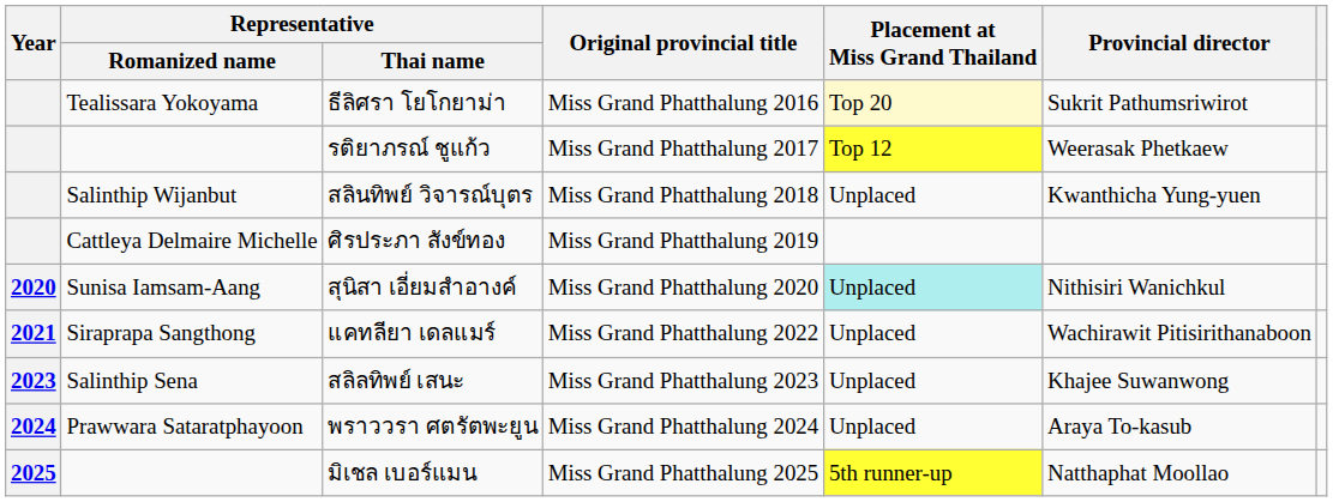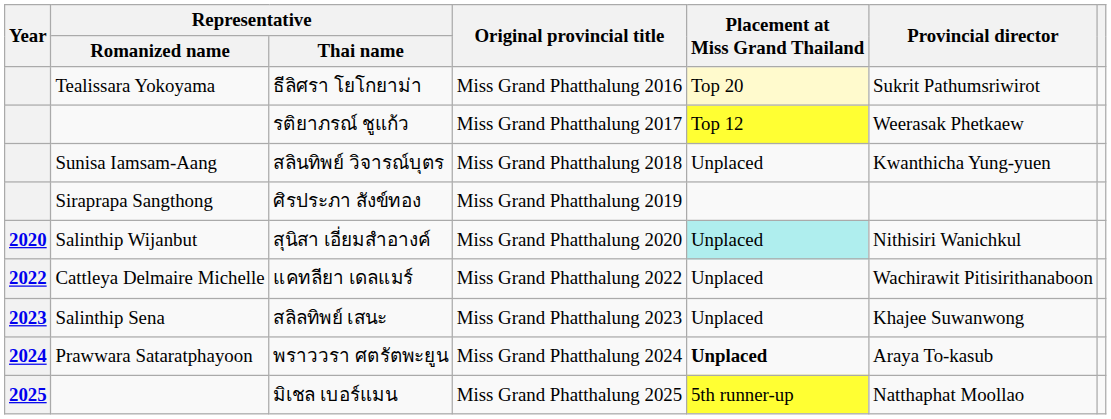 <table class="wikitable defaultcenter col2left col3left col6left" style="font-size:95%;">
 <tr>
 <th rowspan=2>Year</th>
 <th colspan=2>Representative</th>
 <th rowspan=2>Original provincial title</th>
 <th rowspan=2>Placement at<br>Miss Grand Thailand</th>
 <th rowspan=2>Provincial director</th>
 <th rowspan=2></th>
 </tr>
 <tr>
 <th>Romanized name</th>
 <th>Thai name</th>
 </tr>
 <tr>
 <th></th>
 <td>Tealissara Yokoyama</td>
 <td>ธีลิศรา โยโกยาม่า</td>
 <td>Miss Grand Phatthalung 2016</td>
 <td bgcolor=#FFFACD>Top 20</td>
 <td>Sukrit Pathumsriwirot</td>
 <td></td>
 </tr>
 <tr>
 <th></th>
 <td></td>
 <td>รติยาภรณ์ ชูแก้ว</td>
 <td>Miss Grand Phatthalung 2017</td>
 <td bgcolor=#FFFF33>Top 12</td>
 <td>Weerasak Phetkaew</td>
 <td></td>
 </tr>
 <tr>
 <th></th>
-<td>Salinthip Wijanbut</td>
+<td>Sunisa Iamsam-Aang</td>
 <td>สลินทิพย์ วิจารณ์บุตร</td>
 <td>Miss Grand Phatthalung 2018</td>
 <td>Unplaced</td>
 <td>Kwanthicha Yung-yuen</td>
 <td></td>
 </tr>
 <tr>
 <th></th>
-<td>Cattleya Delmaire Michelle</td>
+<td>Siraprapa Sangthong</td>
 <td>ศิรประภา สังข์ทอง</td>
 <td>Miss Grand Phatthalung 2019</td>
 <td></td>
 <td></td>
 <td></td>
 </tr>
 <tr>
 <th><a href='#'>2020</a></th>
-<td>Sunisa Iamsam-Aang</td>
+<td>Salinthip Wijanbut</td>
 <td>สุนิสา เอี่ยมสำอางค์</td>
 <td>Miss Grand Phatthalung 2020</td>
 <td style="background: paleturquoise;">Unplaced</td>
 <td>Nithisiri Wanichkul</td>
 <td></td>
 </tr>
 <tr>
-<th><a href='#'>2021</a></th>
-<td>Siraprapa Sangthong</td>
+<th><a href='#'>2022</a></th>
+<td>Cattleya Delmaire Michelle</td>
 <td>แคทลียา เดลแมร์</td>
 <td>Miss Grand Phatthalung 2022</td>
 <td>Unplaced</td>
 <td>Wachirawit Pitisirithanaboon</td>
 <td></td>
 </tr>
 <tr>
 <th><a href='#'>2023</a></th>
 <td>Salinthip Sena</td>
 <td>สลิลทิพย์ เสนะ</td>
 <td>Miss Grand Phatthalung 2023</td>
 <td>Unplaced</td>
 <td>Khajee Suwanwong</td>
 <td></td>
 </tr>
 <tr>
 <th><a href='#'>2024</a></th>
 <td>Prawwara Sataratphayoon</td>
 <td>พราววรา ศตรัตพะยูน</td>
 <td>Miss Grand Phatthalung 2024</td>
-<td>Unplaced</td>
+<td><strong>Unplaced</strong></td>
 <td>Araya To-kasub</td>
 <td></td>
 </tr>
 <tr>
 <th><a href='#'>2025</a></th>
 <td></td>
 <td>มิเชล เบอร์แมน</td>
 <td>Miss Grand Phatthalung 2025</td>
 <td bgcolor=#FFFF33>5th runner-up</td>
 <td>Natthaphat Moollao</td>
 <td></td>
 </tr>
 </table>
